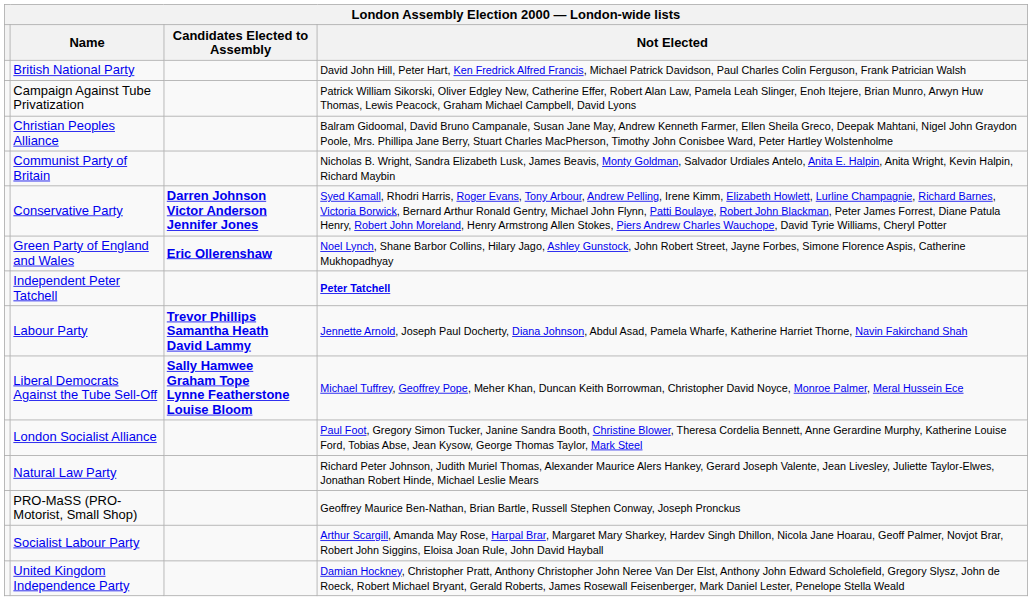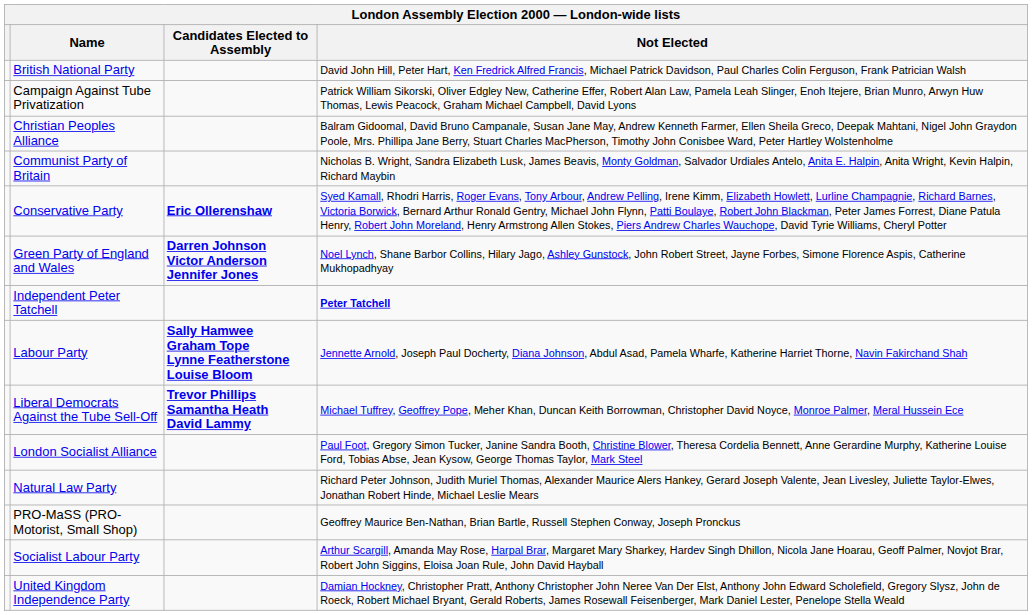 <table class="wikitable" style="margin: 1em auto 1em auto">
 <tr>
 <th colspan="9">London Assembly Election 2000 — London-wide lists</th>
 </tr>
 <tr>
 <th></th>
 <th width="15%">Name</th>
 <th width="15%">Candidates Elected to Assembly</th>
 <th>Not Elected</th>
 </tr>
 <tr>
 <td></td>
 <td><a href='#'>British National Party</a></td>
 <td></td>
 <td><small>David John Hill, Peter Hart, <a href='#'>Ken Fredrick Alfred Francis</a>, Michael Patrick Davidson, Paul Charles Colin Ferguson, Frank Patrician Walsh</small></td>
 </tr>
 <tr>
 <td></td>
 <td>Campaign Against Tube Privatization</td>
 <td></td>
 <td><small>Patrick William Sikorski, Oliver Edgley New, Catherine Effer, Robert Alan Law, Pamela Leah Slinger, Enoh Itejere, Brian Munro, Arwyn Huw Thomas, Lewis Peacock, Graham Michael Campbell, David Lyons</small></td>
 </tr>
 <tr>
 <td></td>
 <td><a href='#'>Christian Peoples Alliance</a></td>
 <td></td>
 <td><small>Balram Gidoomal, David Bruno Campanale, Susan Jane May, Andrew Kenneth Farmer, Ellen Sheila Greco, Deepak Mahtani, Nigel John Graydon Poole, Mrs. Phillipa Jane Berry, Stuart Charles MacPherson, Timothy John Conisbee Ward, Peter Hartley Wolstenholme</small></td>
 </tr>
 <tr>
 <td></td>
 <td><a href='#'>Communist Party of Britain</a></td>
 <td></td>
 <td><small>Nicholas B. Wright, Sandra Elizabeth Lusk, James Beavis, <a href='#'>Monty Goldman</a>, Salvador Urdiales Antelo, <a href='#'>Anita E. Halpin</a>, Anita Wright, Kevin Halpin, Richard Maybin</small></td>
 </tr>
 <tr>
 <td></td>
 <td><a href='#'>Conservative Party</a></td>
-<td><strong><a href='#'>Darren Johnson</a></strong><br><strong><a href='#'>Victor Anderson</a></strong><br><strong><a href='#'>Jennifer Jones</a></strong></td>
+<td><strong><a href='#'>Eric Ollerenshaw</a></strong></td>
 <td><small><a href='#'>Syed Kamall</a>, Rhodri Harris, <a href='#'>Roger Evans</a>, <a href='#'>Tony Arbour</a>, <a href='#'>Andrew Pelling</a>, Irene Kimm, <a href='#'>Elizabeth Howlett</a>, <a href='#'>Lurline Champagnie</a>, <a href='#'>Richard Barnes</a>, <a href='#'>Victoria Borwick</a>, Bernard Arthur Ronald Gentry, Michael John Flynn, <a href='#'>Patti Boulaye</a>, <a href='#'>Robert John Blackman</a>, Peter James Forrest, Diane Patula Henry, <a href='#'>Robert John Moreland</a>, Henry Armstrong Allen Stokes, <a href='#'>Piers Andrew Charles Wauchope</a>, David Tyrie Williams, Cheryl Potter</small></td>
 </tr>
 <tr>
 <td></td>
 <td><a href='#'>Green Party of England and Wales</a></td>
-<td><strong><a href='#'>Eric Ollerenshaw</a></strong></td>
+<td><strong><a href='#'>Darren Johnson</a></strong><br><strong><a href='#'>Victor Anderson</a></strong><br><strong><a href='#'>Jennifer Jones</a></strong></td>
 <td><small><a href='#'>Noel Lynch</a>, Shane Barbor Collins, Hilary Jago, <a href='#'>Ashley Gunstock</a>, John Robert Street, Jayne Forbes, Simone Florence Aspis, Catherine Mukhopadhyay</small></td>
 </tr>
 <tr>
 <td></td>
 <td><a href='#'>Independent Peter Tatchell</a></td>
 <td></td>
 <td><strong><small><a href='#'>Peter Tatchell</a></small></strong></td>
 </tr>
 <tr>
 <td></td>
 <td><a href='#'>Labour Party</a></td>
-<td><strong><a href='#'>Trevor Phillips</a></strong><br><strong><a href='#'>Samantha Heath</a></strong><br><strong><a href='#'>David Lammy</a></strong></td>
+<td><strong><a href='#'>Sally Hamwee</a></strong><br><strong><a href='#'>Graham Tope</a></strong><br><strong><a href='#'>Lynne Featherstone</a></strong><br><strong><a href='#'>Louise Bloom</a></strong></td>
 <td><small><a href='#'>Jennette Arnold</a>, Joseph Paul Docherty, <a href='#'>Diana Johnson</a>, Abdul Asad, Pamela Wharfe, Katherine Harriet Thorne, <a href='#'>Navin Fakirchand Shah</a></small></td>
 </tr>
 <tr>
 <td></td>
 <td><a href='#'>Liberal Democrats Against the Tube Sell-Off</a></td>
-<td><strong><a href='#'>Sally Hamwee</a></strong><br><strong><a href='#'>Graham Tope</a></strong><br><strong><a href='#'>Lynne Featherstone</a></strong><br><strong><a href='#'>Louise Bloom</a></strong></td>
+<td><strong><a href='#'>Trevor Phillips</a></strong><br><strong><a href='#'>Samantha Heath</a></strong><br><strong><a href='#'>David Lammy</a></strong></td>
 <td><small><a href='#'>Michael Tuffrey</a>, <a href='#'>Geoffrey Pope</a>, Meher Khan, Duncan Keith Borrowman, Christopher David Noyce, <a href='#'>Monroe Palmer</a>, <a href='#'>Meral Hussein Ece</a></small></td>
 </tr>
 <tr>
 <td></td>
 <td><a href='#'>London Socialist Alliance</a></td>
 <td></td>
 <td><small><a href='#'>Paul Foot</a>, Gregory Simon Tucker, Janine Sandra Booth, <a href='#'>Christine Blower</a>, Theresa Cordelia Bennett, Anne Gerardine Murphy, Katherine Louise Ford, Tobias Abse, Jean Kysow, George Thomas Taylor, <a href='#'>Mark Steel</a></small></td>
 </tr>
 <tr>
 <td></td>
 <td><a href='#'>Natural Law Party</a></td>
 <td></td>
 <td><small>Richard Peter Johnson, Judith Muriel Thomas, Alexander Maurice Alers Hankey, Gerard Joseph Valente, Jean Livesley, Juliette Taylor-Elwes, Jonathan Robert Hinde, Michael Leslie Mears</small></td>
 </tr>
 <tr>
 <td></td>
 <td>PRO-MaSS (PRO-Motorist, Small Shop)</td>
 <td></td>
 <td><small>Geoffrey Maurice Ben-Nathan, Brian Bartle, Russell Stephen Conway, Joseph Pronckus</small></td>
 </tr>
 <tr>
 <td></td>
 <td><a href='#'>Socialist Labour Party</a></td>
 <td></td>
 <td><small><a href='#'>Arthur Scargill</a>, Amanda May Rose, <a href='#'>Harpal Brar</a>, Margaret Mary Sharkey, Hardev Singh Dhillon, Nicola Jane Hoarau, Geoff Palmer, Novjot Brar, Robert John Siggins, Eloisa Joan Rule, John David Hayball</small></td>
 </tr>
 <tr>
 <td></td>
 <td><a href='#'>United Kingdom Independence Party</a></td>
 <td></td>
 <td><small><a href='#'>Damian Hockney</a>, Christopher Pratt, Anthony Christopher John Neree Van Der Elst, Anthony John Edward Scholefield, Gregory Slysz, John de Roeck, Robert Michael Bryant, Gerald Roberts, James Rosewall Feisenberger, Mark Daniel Lester, Penelope Stella Weald</small></td>
 </tr>
 </table>
